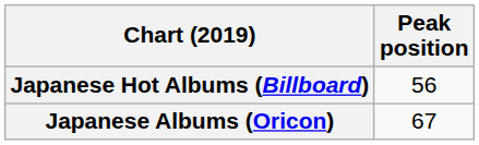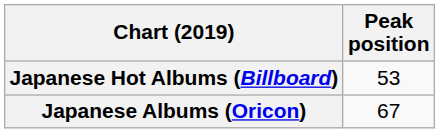 <table class="wikitable plainrowheaders" style="text-align:center">
 <tr>
 <th scope="col">Chart (2019)</th>
 <th scope="col">Peak<br> position</th>
 </tr>
 <tr>
 <th scope="row">Japanese Hot Albums (<em><a href='#'>Billboard</a></em>)</th>
-<td>56</td>
+<td>53</td>
 </tr>
 <tr>
 <th scope="row">Japanese Albums (<a href='#'>Oricon</a>)</th>
 <td>67</td>
 </tr>
 </table>
